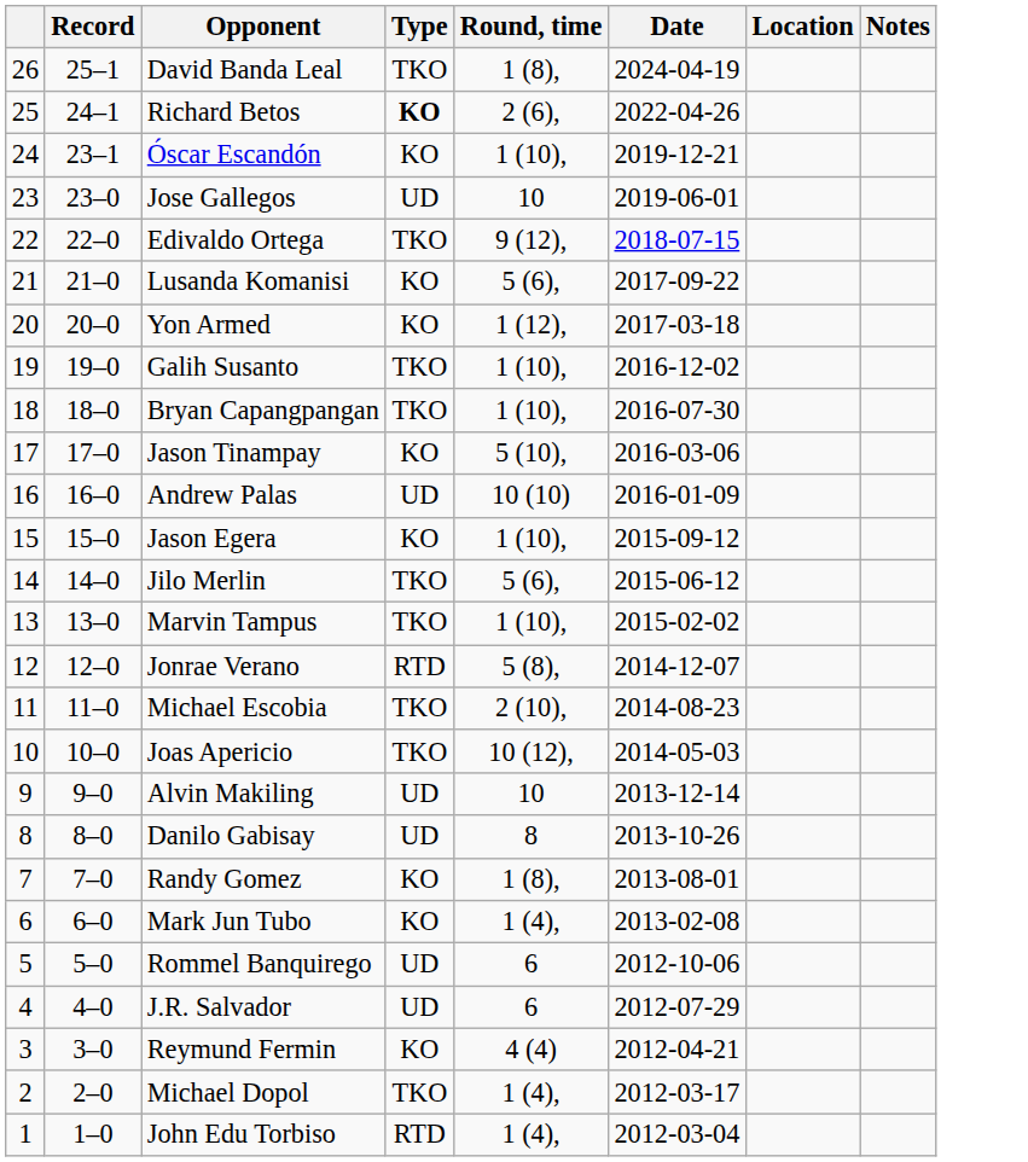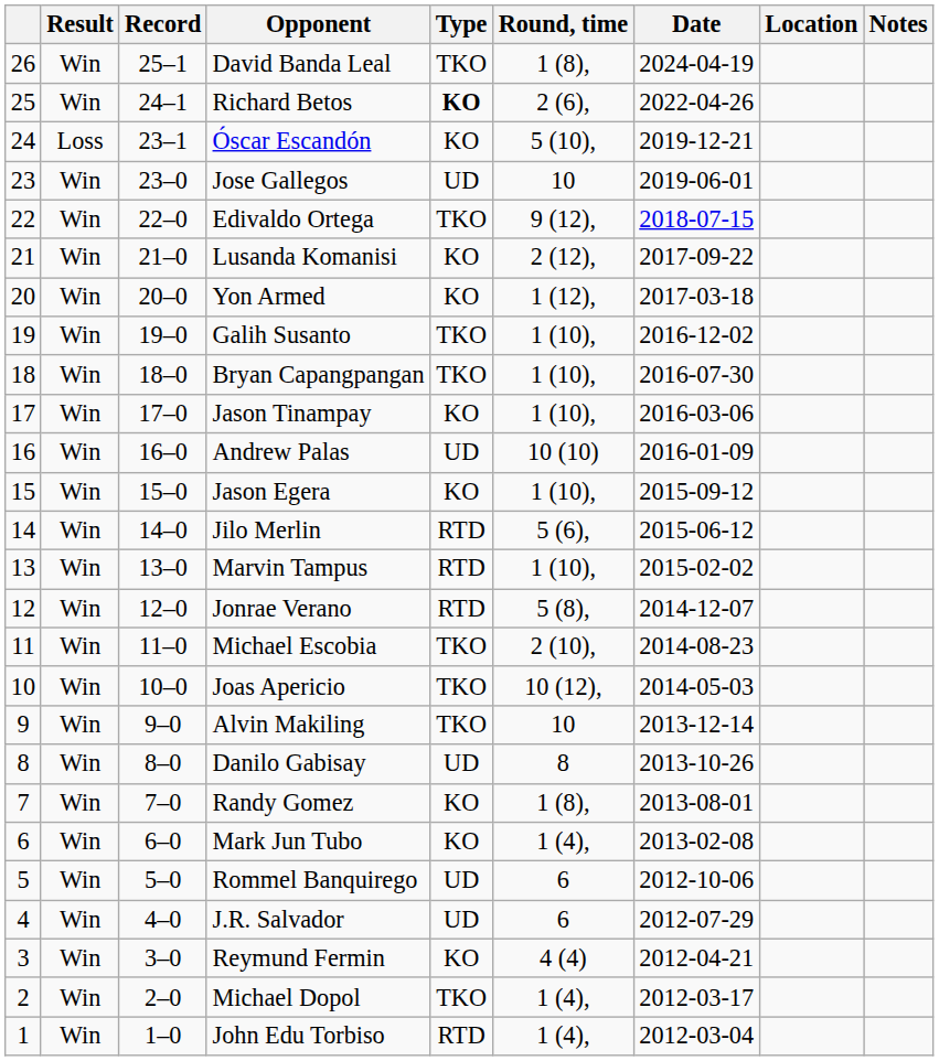 <table class=wikitable style=text-align:center>
 <tr>
 <th></th>
+<th>Result</th>
 <th>Record</th>
 <th>Opponent</th>
 <th>Type</th>
 <th>Round, time</th>
 <th>Date</th>
 <th>Location</th>
 <th>Notes</th>
 </tr>
 <tr>
 <td>26</td>
+<td>Win</td>
 <td>25–1</td>
 <td align=left>David Banda Leal</td>
 <td>TKO</td>
 <td>1 (8), </td>
 <td>2024-04-19</td>
 <td align=left></td>
 <td align=left></td>
 </tr>
 <tr>
 <td>25</td>
+<td>Win</td>
 <td>24–1</td>
 <td align=left>Richard Betos</td>
 <td><strong>KO</strong></td>
 <td>2 (6), </td>
 <td>2022-04-26</td>
 <td align=left></td>
 <td align=left></td>
 </tr>
 <tr>
 <td>24</td>
+<td>Loss</td>
 <td>23–1</td>
 <td align=left><a href='#'>Óscar Escandón</a></td>
 <td>KO</td>
-<td>1 (10), </td>
+<td>5 (10), </td>
 <td>2019-12-21</td>
 <td align=left></td>
 <td align=left></td>
 </tr>
 <tr>
 <td>23</td>
+<td>Win</td>
 <td>23–0</td>
 <td align=left>Jose Gallegos</td>
 <td>UD</td>
 <td>10</td>
 <td>2019-06-01</td>
 <td align=left></td>
 <td align=left></td>
 </tr>
 <tr>
 <td>22</td>
+<td>Win</td>
 <td>22–0</td>
 <td align=left>Edivaldo Ortega</td>
 <td>TKO</td>
 <td>9 (12), </td>
 <td><a href='#'>2018-07-15</a></td>
 <td align=left></td>
 <td align=left></td>
 </tr>
 <tr>
 <td>21</td>
+<td>Win</td>
 <td>21–0</td>
 <td align=left>Lusanda Komanisi</td>
 <td>KO</td>
-<td>5 (6), </td>
+<td>2 (12), </td>
 <td>2017-09-22</td>
 <td align=left></td>
 <td align=left></td>
 </tr>
 <tr>
 <td>20</td>
+<td>Win</td>
 <td>20–0</td>
 <td align=left>Yon Armed</td>
 <td>KO</td>
 <td>1 (12), </td>
 <td>2017-03-18</td>
 <td align=left></td>
 <td align=left></td>
 </tr>
 <tr>
 <td>19</td>
+<td>Win</td>
 <td>19–0</td>
 <td align=left>Galih Susanto</td>
 <td>TKO</td>
 <td>1 (10), </td>
 <td>2016-12-02</td>
 <td align=left></td>
 <td align=left></td>
 </tr>
 <tr>
 <td>18</td>
+<td>Win</td>
 <td>18–0</td>
 <td align=left>Bryan Capangpangan</td>
 <td>TKO</td>
 <td>1 (10), </td>
 <td>2016-07-30</td>
 <td align=left></td>
 <td align=left></td>
 </tr>
 <tr>
 <td>17</td>
+<td>Win</td>
 <td>17–0</td>
 <td align=left>Jason Tinampay</td>
 <td>KO</td>
-<td>5 (10), </td>
+<td>1 (10), </td>
 <td>2016-03-06</td>
 <td align=left></td>
 <td align=left></td>
 </tr>
 <tr>
 <td>16</td>
+<td>Win</td>
 <td>16–0</td>
 <td align=left>Andrew Palas</td>
 <td>UD</td>
 <td>10 (10)</td>
 <td>2016-01-09</td>
 <td align=left></td>
 <td align=left></td>
 </tr>
 <tr>
 <td>15</td>
+<td>Win</td>
 <td>15–0</td>
 <td align=left>Jason Egera</td>
 <td>KO</td>
 <td>1 (10), </td>
 <td>2015-09-12</td>
 <td align=left></td>
 <td align=left></td>
 </tr>
 <tr>
 <td>14</td>
+<td>Win</td>
 <td>14–0</td>
 <td align=left>Jilo Merlin</td>
-<td>TKO</td>
+<td>RTD</td>
 <td>5 (6), </td>
 <td>2015-06-12</td>
 <td align=left></td>
 <td align=left></td>
 </tr>
 <tr>
 <td>13</td>
+<td>Win</td>
 <td>13–0</td>
 <td align=left>Marvin Tampus</td>
-<td>TKO</td>
+<td>RTD</td>
 <td>1 (10), </td>
 <td>2015-02-02</td>
 <td align=left></td>
 <td align=left></td>
 </tr>
 <tr>
 <td>12</td>
+<td>Win</td>
 <td>12–0</td>
 <td align=left>Jonrae Verano</td>
 <td>RTD</td>
 <td>5 (8), </td>
 <td>2014-12-07</td>
 <td align=left></td>
 <td align=left></td>
 </tr>
 <tr>
 <td>11</td>
+<td>Win</td>
 <td>11–0</td>
 <td align=left>Michael Escobia</td>
 <td>TKO</td>
 <td>2 (10), </td>
 <td>2014-08-23</td>
 <td align=left></td>
 <td align=left></td>
 </tr>
 <tr>
 <td>10</td>
+<td>Win</td>
 <td>10–0</td>
 <td align=left>Joas Apericio</td>
 <td>TKO</td>
 <td>10 (12), </td>
 <td>2014-05-03</td>
 <td align=left></td>
 <td align=left></td>
 </tr>
 <tr>
 <td>9</td>
+<td>Win</td>
 <td>9–0</td>
 <td align=left>Alvin Makiling</td>
-<td>UD</td>
+<td>TKO</td>
 <td>10</td>
 <td>2013-12-14</td>
 <td align=left></td>
 <td align=left></td>
 </tr>
 <tr>
 <td>8</td>
+<td>Win</td>
 <td>8–0</td>
 <td align=left>Danilo Gabisay</td>
 <td>UD</td>
 <td>8</td>
 <td>2013-10-26</td>
 <td align=left></td>
 <td align=left></td>
 </tr>
 <tr>
 <td>7</td>
+<td>Win</td>
 <td>7–0</td>
 <td align=left>Randy Gomez</td>
 <td>KO</td>
 <td>1 (8), </td>
 <td>2013-08-01</td>
 <td align=left></td>
 <td align=left></td>
 </tr>
 <tr>
 <td>6</td>
+<td>Win</td>
 <td>6–0</td>
 <td align=left>Mark Jun Tubo</td>
 <td>KO</td>
 <td>1 (4), </td>
 <td>2013-02-08</td>
 <td align=left></td>
 <td align=left></td>
 </tr>
 <tr>
 <td>5</td>
+<td>Win</td>
 <td>5–0</td>
 <td align=left>Rommel Banquirego</td>
 <td>UD</td>
 <td>6</td>
 <td>2012-10-06</td>
 <td align=left></td>
 <td align=left></td>
 </tr>
 <tr>
 <td>4</td>
+<td>Win</td>
 <td>4–0</td>
 <td align=left>J.R. Salvador</td>
 <td>UD</td>
 <td>6</td>
 <td>2012-07-29</td>
 <td align=left></td>
 <td align=left></td>
 </tr>
 <tr>
 <td>3</td>
+<td>Win</td>
 <td>3–0</td>
 <td align=left>Reymund Fermin</td>
 <td>KO</td>
 <td>4 (4)</td>
 <td>2012-04-21</td>
 <td align=left></td>
 <td align=left></td>
 </tr>
 <tr>
 <td>2</td>
+<td>Win</td>
 <td>2–0</td>
 <td align=left>Michael Dopol</td>
 <td>TKO</td>
 <td>1 (4), </td>
 <td>2012-03-17</td>
 <td align=left></td>
 <td align=left></td>
 </tr>
 <tr>
 <td>1</td>
+<td>Win</td>
 <td>1–0</td>
 <td align=left>John Edu Torbiso</td>
 <td>RTD</td>
 <td>1 (4), </td>
 <td>2012-03-04</td>
 <td align=left></td>
 <td align=left></td>
 </tr>
 </table>
